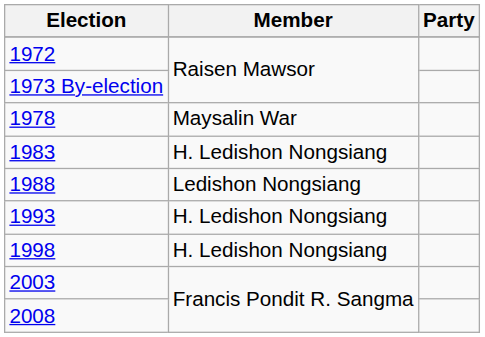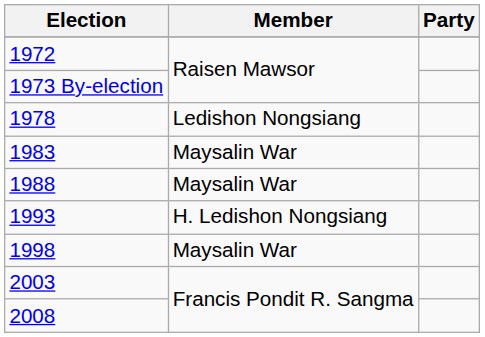 <table class="wikitable sortable">
 <tr>
 <th>Election</th>
 <th>Member</th>
 <th colspan=2>Party</th>
 </tr>
 <tr>
 </tr>
 <tr>
 <td><a href='#'>1972</a></td>
 <td rowspan=2>Raisen Mawsor</td>
 <td></td>
 </tr>
 <tr>
 <td><a href='#'>1973 By-election</a></td>
 </tr>
 <tr>
 <td><a href='#'>1978</a></td>
-<td>Maysalin War</td>
+<td>Ledishon Nongsiang</td>
 <td></td>
 </tr>
 <tr>
 <td><a href='#'>1983</a></td>
-<td>H. Ledishon Nongsiang</td>
+<td>Maysalin War</td>
 </tr>
 <tr>
 <td><a href='#'>1988</a></td>
-<td>Ledishon Nongsiang</td>
+<td>Maysalin War</td>
 <td></td>
 </tr>
 <tr>
 <td><a href='#'>1993</a></td>
 <td>H. Ledishon Nongsiang</td>
 <td></td>
 </tr>
 <tr>
 <td><a href='#'>1998</a></td>
-<td>H. Ledishon Nongsiang</td>
+<td>Maysalin War</td>
 </tr>
 <tr>
 <td><a href='#'>2003</a></td>
 <td rowspan=2>Francis Pondit R. Sangma</td>
 <td></td>
 </tr>
 <tr>
 <td><a href='#'>2008</a></td>
 <td></td>
 </tr>
 </table>
